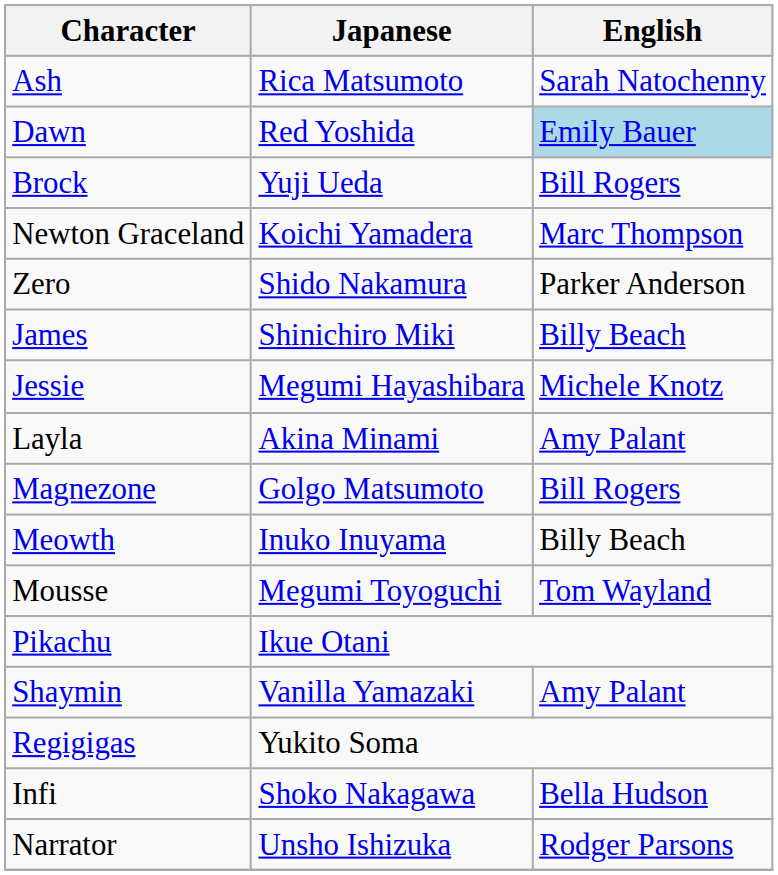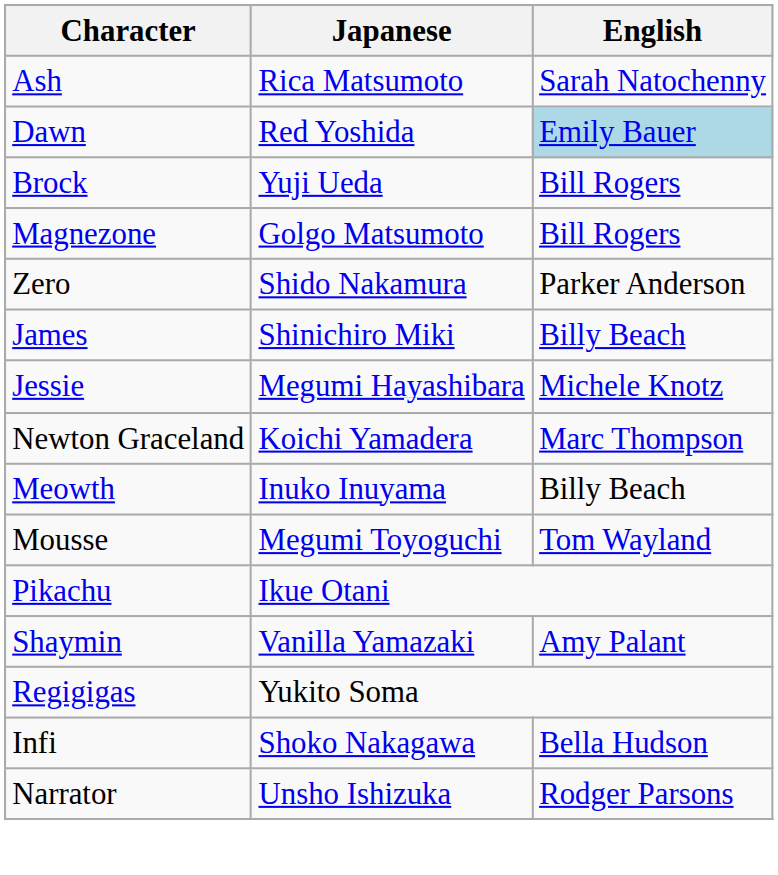 <table class="wikitable" style="margin:0; font-size:95%;">
 <tr style="background:#ccc; text-align:center;">
 <th><strong>Character</strong></th>
 <th><strong>Japanese</strong></th>
 <th><strong>English</strong></th>
 </tr>
 <tr>
 <td><a href='#'>Ash</a></td>
 <td><a href='#'>Rica Matsumoto</a></td>
 <td><a href='#'>Sarah Natochenny</a></td>
 </tr>
 <tr>
 <td><a href='#'>Dawn</a></td>
 <td><a href='#'>Red Yoshida</a></td>
 <td style="background: lightblue;"><a href='#'>Emily Bauer</a></td>
 </tr>
 <tr>
 <td><a href='#'>Brock</a></td>
 <td><a href='#'>Yuji Ueda</a></td>
 <td><a href='#'>Bill Rogers</a></td>
 </tr>
 <tr>
-<td>Newton Graceland</td>
-<td><a href='#'>Koichi Yamadera</a></td>
-<td><a href='#'>Marc Thompson</a></td>
+<td><a href='#'>Magnezone</a></td>
+<td><a href='#'>Golgo Matsumoto</a></td>
+<td><a href='#'>Bill Rogers</a></td>
 </tr>
 <tr>
 <td>Zero</td>
 <td><a href='#'>Shido Nakamura</a></td>
 <td>Parker Anderson</td>
 </tr>
 <tr>
 <td><a href='#'>James</a></td>
 <td><a href='#'>Shinichiro Miki</a></td>
 <td><a href='#'>Billy Beach</a></td>
 </tr>
 <tr>
 <td><a href='#'>Jessie</a></td>
 <td><a href='#'>Megumi Hayashibara</a></td>
 <td><a href='#'>Michele Knotz</a></td>
 </tr>
 <tr>
-<td>Layla</td>
-<td><a href='#'>Akina Minami</a></td>
-<td><a href='#'>Amy Palant</a></td>
-</tr>
-<tr>
-<td><a href='#'>Magnezone</a></td>
-<td><a href='#'>Golgo Matsumoto</a></td>
-<td><a href='#'>Bill Rogers</a></td>
+<td>Newton Graceland</td>
+<td><a href='#'>Koichi Yamadera</a></td>
+<td><a href='#'>Marc Thompson</a></td>
 </tr>
 <tr>
 <td><a href='#'>Meowth</a></td>
 <td><a href='#'>Inuko Inuyama</a></td>
 <td>Billy Beach</td>
 </tr>
 <tr>
 <td>Mousse</td>
 <td><a href='#'>Megumi Toyoguchi</a></td>
 <td><a href='#'>Tom Wayland</a></td>
 </tr>
 <tr>
 <td><a href='#'>Pikachu</a></td>
 <td colspan="2"><div><a href='#'>Ikue Otani</a></div></td>
 </tr>
 <tr>
 <td><a href='#'>Shaymin</a></td>
 <td><a href='#'>Vanilla Yamazaki</a></td>
 <td><a href='#'>Amy Palant</a></td>
 </tr>
 <tr>
 <td><a href='#'>Regigigas</a></td>
 <td colspan="2"><div>Yukito Soma</div></td>
 </tr>
 <tr>
 <td>Infi</td>
 <td><a href='#'>Shoko Nakagawa</a></td>
 <td><a href='#'>Bella Hudson</a></td>
 </tr>
 <tr>
 <td>Narrator</td>
 <td><a href='#'>Unsho Ishizuka</a></td>
 <td><a href='#'>Rodger Parsons</a></td>
 </tr>
 <tr>
 </tr>
 </table>
